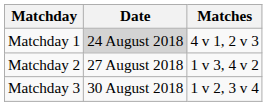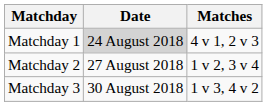 <table class="wikitable" style="text-align:center">
 <tr>
 <th>Matchday</th>
 <th>Date</th>
 <th>Matches</th>
 </tr>
 <tr>
 <td>Matchday 1</td>
 <td style="background: lightgrey;">24 August 2018</td>
 <td>4 v 1, 2 v 3</td>
 </tr>
 <tr>
 <td>Matchday 2</td>
 <td>27 August 2018</td>
-<td>1 v 3, 4 v 2</td>
+<td>1 v 2, 3 v 4</td>
 </tr>
 <tr>
 <td>Matchday 3</td>
 <td>30 August 2018</td>
-<td>1 v 2, 3 v 4</td>
+<td>1 v 3, 4 v 2</td>
 </tr>
 </table>
